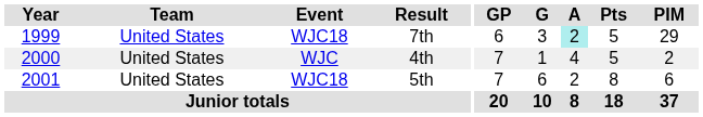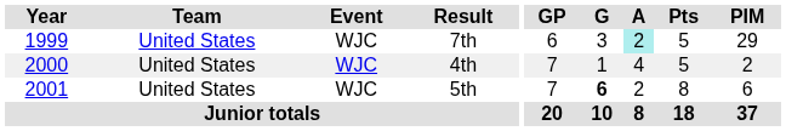 <table border="0" cellpadding="1" cellspacing="0" ID="Table3" style="text-align:center; width:40em">
 <tr ALIGN="center" bgcolor="#e0e0e0">
 <th>Year</th>
 <th>Team</th>
 <th>Event</th>
 <th>Result</th>
 <th rowspan="99" bgcolor="#ffffff"></th>
 <th>GP</th>
 <th>G</th>
 <th>A</th>
 <th>Pts</th>
 <th>PIM</th>
 </tr>
 <tr>
 <td><a href='#'>1999</a></td>
 <td><a href='#'>United States</a></td>
-<td><a href='#'>WJC18</a></td>
+<td>WJC</td>
 <td>7th</td>
 <td>6</td>
 <td>3</td>
 <td style="background: paleturquoise;">2</td>
 <td>5</td>
 <td>29</td>
 </tr>
 <tr bgcolor="#f0f0f0">
 <td><a href='#'>2000</a></td>
 <td>United States</td>
 <td><a href='#'>WJC</a></td>
 <td>4th</td>
 <td>7</td>
 <td>1</td>
 <td>4</td>
 <td>5</td>
 <td>2</td>
 </tr>
 <tr>
 <td><a href='#'>2001</a></td>
 <td>United States</td>
-<td><a href='#'>WJC18</a></td>
+<td>WJC</td>
 <td>5th</td>
 <td>7</td>
-<td>6</td>
+<td><strong>6</strong></td>
 <td>2</td>
 <td>8</td>
 <td>6</td>
 </tr>
 <tr bgcolor="#e0e0e0">
 <th colspan=4>Junior totals</th>
 <th>20</th>
 <th>10</th>
 <th>8</th>
 <th>18</th>
 <th>37</th>
 </tr>
 </table>
